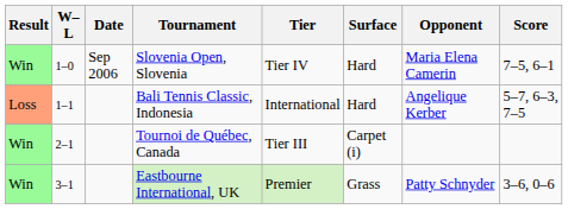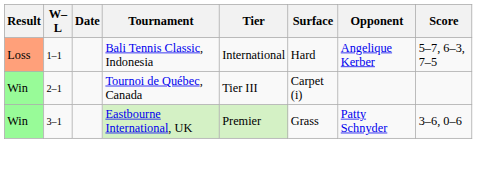 <table class="sortable wikitable">
 <tr>
 <th>Result</th>
 <th class="unsortable">W–L</th>
 <th>Date</th>
 <th>Tournament</th>
 <th>Tier</th>
 <th>Surface</th>
 <th>Opponent</th>
 <th class="unsortable">Score</th>
-</tr>
-<tr>
-<td style="background:#98fb98;">Win</td>
-<td><small>1–0</small></td>
-<td>Sep 2006</td>
-<td><a href='#'>Slovenia Open</a>, Slovenia</td>
-<td>Tier IV</td>
-<td>Hard</td>
-<td> <a href='#'>Maria Elena Camerin</a></td>
-<td>7–5, 6–1</td>
 </tr>
 <tr>
 <td style="background:#ffa07a;">Loss</td>
 <td><small>1–1</small></td>
 <td><a href='#'></a></td>
 <td><a href='#'>Bali Tennis Classic</a>, Indonesia</td>
 <td>International</td>
 <td>Hard</td>
 <td> <a href='#'>Angelique Kerber</a></td>
 <td>5–7, 6–3, 7–5</td>
 </tr>
 <tr>
 <td style="background:#98fb98;">Win</td>
 <td><small>2–1</small></td>
 <td><a href='#'></a></td>
 <td><a href='#'>Tournoi de Québec</a>, Canada</td>
 <td>Tier III</td>
 <td>Carpet (i)</td>
 <td></td>
 <td></td>
 </tr>
 <tr>
 <td style="background:#98fb98;">Win</td>
 <td><small>3–1</small></td>
 <td><a href='#'></a></td>
 <td style="background:#d4f1c5;"><a href='#'>Eastbourne International</a>, UK</td>
 <td style="background:#d4f1c5;">Premier</td>
 <td>Grass</td>
 <td> <a href='#'>Patty Schnyder</a></td>
 <td>3–6, 0–6</td>
 </tr>
 </table>
